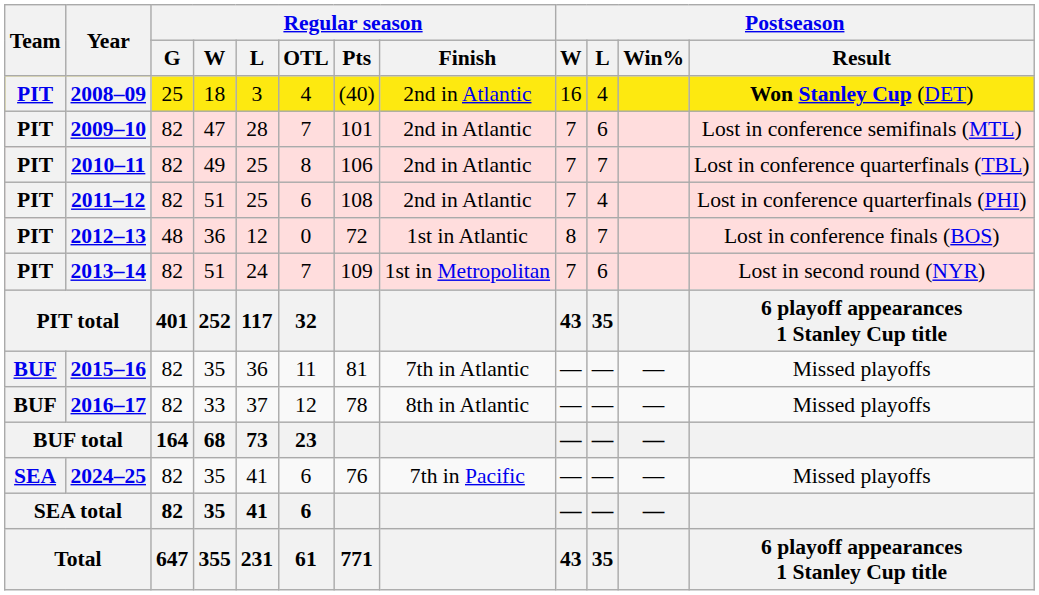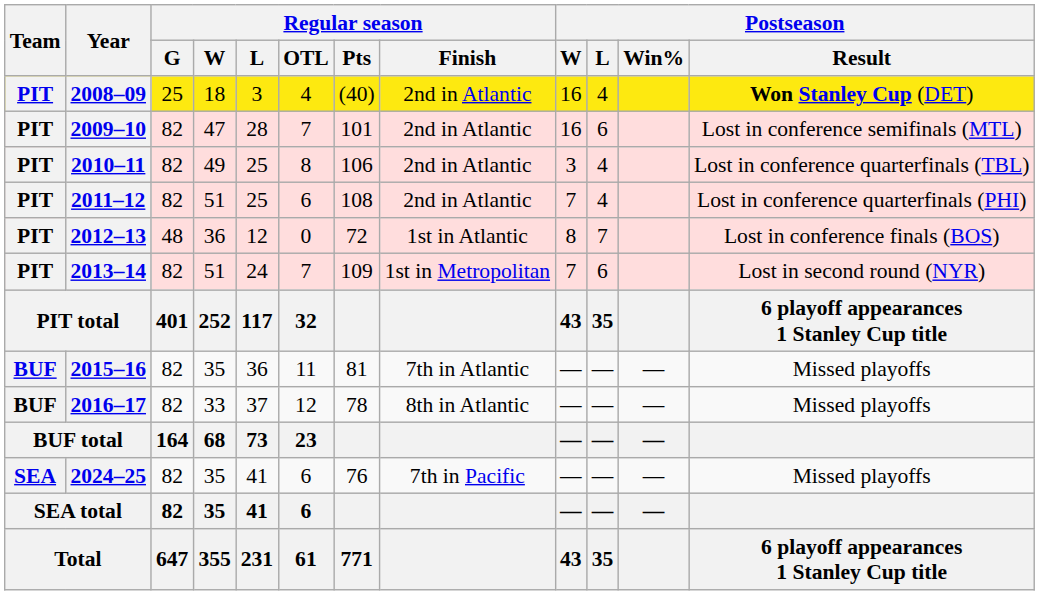 <table class="wikitable" style="font-size: 95%; text-align:center;">
 <tr>
 <th rowspan="2">Team</th>
 <th rowspan="2">Year</th>
 <th colspan="6"><a href='#'>Regular season</a></th>
 <th colspan="4"><a href='#'>Postseason</a></th>
 </tr>
 <tr>
 <th>G</th>
 <th>W</th>
 <th>L</th>
 <th>OTL</th>
 <th>Pts</th>
 <th>Finish</th>
 <th>W</th>
 <th>L</th>
 <th>Win%</th>
 <th>Result</th>
 </tr>
 <tr style="background:#FDE910;">
 <th><a href='#'>PIT</a></th>
 <th><a href='#'>2008–09</a></th>
 <td>25</td>
 <td>18</td>
 <td>3</td>
 <td>4</td>
 <td>(40)</td>
 <td>2nd in <a href='#'>Atlantic</a></td>
 <td>16</td>
 <td>4</td>
 <td></td>
 <td><strong>Won <a href='#'>Stanley Cup</a></strong> (<a href='#'>DET</a>)</td>
 </tr>
 <tr style="background:#fdd;">
 <th>PIT</th>
 <th><a href='#'>2009–10</a></th>
 <td>82</td>
 <td>47</td>
 <td>28</td>
 <td>7</td>
 <td>101</td>
 <td>2nd in Atlantic</td>
-<td>7</td>
+<td>16</td>
 <td>6</td>
 <td></td>
 <td>Lost in conference semifinals (<a href='#'>MTL</a>)</td>
 </tr>
 <tr style="background:#fdd;">
 <th>PIT</th>
 <th><a href='#'>2010–11</a></th>
 <td>82</td>
 <td>49</td>
 <td>25</td>
 <td>8</td>
 <td>106</td>
 <td>2nd in Atlantic</td>
-<td>7</td>
-<td>7</td>
+<td>3</td>
+<td>4</td>
 <td></td>
 <td>Lost in conference quarterfinals (<a href='#'>TBL</a>)</td>
 </tr>
 <tr style="background:#fdd;">
 <th>PIT</th>
 <th><a href='#'>2011–12</a></th>
 <td>82</td>
 <td>51</td>
 <td>25</td>
 <td>6</td>
 <td>108</td>
 <td>2nd in Atlantic</td>
 <td>7</td>
 <td>4</td>
 <td></td>
 <td>Lost in conference quarterfinals (<a href='#'>PHI</a>)</td>
 </tr>
 <tr style="background:#fdd;">
 <th>PIT</th>
 <th><a href='#'>2012–13</a></th>
 <td>48</td>
 <td>36</td>
 <td>12</td>
 <td>0</td>
 <td>72</td>
 <td>1st in Atlantic</td>
 <td>8</td>
 <td>7</td>
 <td></td>
 <td>Lost in conference finals (<a href='#'>BOS</a>)</td>
 </tr>
 <tr style="background:#fdd;">
 <th>PIT</th>
 <th><a href='#'>2013–14</a></th>
 <td>82</td>
 <td>51</td>
 <td>24</td>
 <td>7</td>
 <td>109</td>
 <td>1st in <a href='#'>Metropolitan</a></td>
 <td>7</td>
 <td>6</td>
 <td></td>
 <td>Lost in second round (<a href='#'>NYR</a>)</td>
 </tr>
 <tr>
 <th colspan="2">PIT total</th>
 <th>401</th>
 <th>252</th>
 <th>117</th>
 <th>32</th>
 <th> </th>
 <th> </th>
 <th>43</th>
 <th>35</th>
 <th></th>
 <th>6 playoff appearances<br>1 Stanley Cup title</th>
 </tr>
 <tr>
 <th><a href='#'>BUF</a></th>
 <th><a href='#'>2015–16</a></th>
 <td>82</td>
 <td>35</td>
 <td>36</td>
 <td>11</td>
 <td>81</td>
 <td>7th in Atlantic</td>
 <td>—</td>
 <td>—</td>
 <td>—</td>
 <td>Missed playoffs</td>
 </tr>
 <tr>
 <th>BUF</th>
 <th><a href='#'>2016–17</a></th>
 <td>82</td>
 <td>33</td>
 <td>37</td>
 <td>12</td>
 <td>78</td>
 <td>8th in Atlantic</td>
 <td>—</td>
 <td>—</td>
 <td>—</td>
 <td>Missed playoffs</td>
 </tr>
 <tr>
 <th colspan="2">BUF total</th>
 <th>164</th>
 <th>68</th>
 <th>73</th>
 <th>23</th>
 <th> </th>
 <th> </th>
 <th>—</th>
 <th>—</th>
 <th>—</th>
 <th></th>
 </tr>
 <tr>
 <th><a href='#'>SEA</a></th>
 <th><a href='#'>2024–25</a></th>
 <td>82</td>
 <td>35</td>
 <td>41</td>
 <td>6</td>
 <td>76</td>
 <td>7th in <a href='#'>Pacific</a></td>
 <td>—</td>
 <td>—</td>
 <td>—</td>
 <td>Missed playoffs</td>
 </tr>
 <tr>
 <th colspan="2">SEA total</th>
 <th>82</th>
 <th>35</th>
 <th>41</th>
 <th>6</th>
 <th> </th>
 <th> </th>
 <th>—</th>
 <th>—</th>
 <th>—</th>
 <th></th>
 </tr>
 <tr>
 <th colspan="2">Total</th>
 <th>647</th>
 <th>355</th>
 <th>231</th>
 <th>61</th>
 <th>771</th>
 <th> </th>
 <th>43</th>
 <th>35</th>
 <th></th>
 <th>6 playoff appearances<br>1 Stanley Cup title</th>
 </tr>
 </table>
